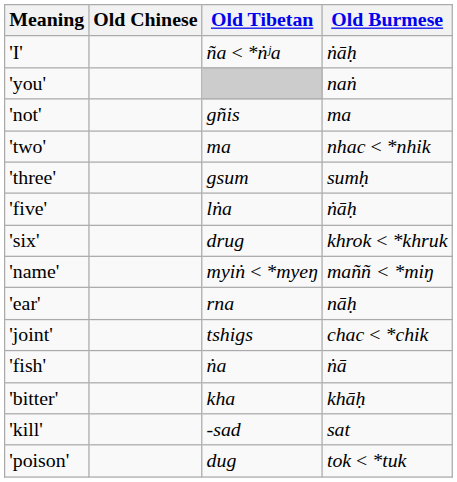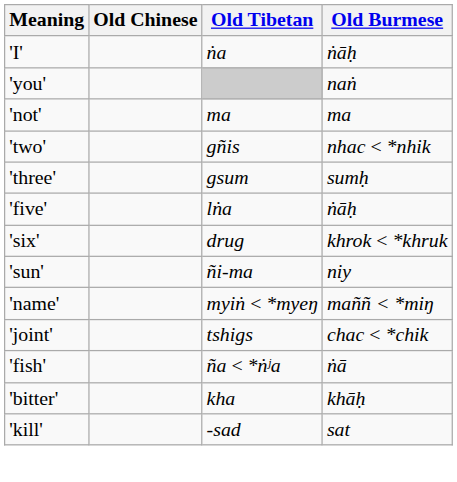 <table class="wikitable">
 <tr>
 <th>Meaning</th>
 <th>Old Chinese</th>
 <th><a href='#'>Old Tibetan</a></th>
 <th><a href='#'>Old Burmese</a></th>
 </tr>
 <tr>
 <td>'I'</td>
 <td> </td>
-<td><em>ña</em> < <em>*ṅʲa</em></td>
+<td><em>ṅa</em></td>
 <td><em>ṅāḥ</em></td>
 </tr>
 <tr>
 <td>'you'</td>
 <td> </td>
 <td style="background-color:#ccc"></td>
 <td><em>naṅ</em></td>
 </tr>
 <tr>
 <td>'not'</td>
 <td> </td>
-<td><em>gñis</em></td>
+<td><em>ma</em></td>
 <td><em>ma</em></td>
 </tr>
 <tr>
 <td>'two'</td>
 <td> </td>
-<td><em>ma</em></td>
+<td><em>gñis</em></td>
 <td><em>nhac</em> < <em>*nhik</em></td>
 </tr>
 <tr>
 <td>'three'</td>
 <td> </td>
 <td><em>gsum</em></td>
 <td><em>sumḥ</em></td>
 </tr>
 <tr>
 <td>'five'</td>
 <td> </td>
 <td><em>lṅa</em></td>
 <td><em>ṅāḥ</em></td>
 </tr>
 <tr>
 <td>'six'</td>
 <td> </td>
 <td><em>drug</em></td>
 <td><em>khrok</em> < <em>*khruk</em></td>
 </tr>
 <tr>
+<td>'sun'</td>
+<td> </td>
+<td><em>ñi-ma</em></td>
+<td><em>niy</em></td>
+</tr>
+<tr>
 <td>'name'</td>
 <td> </td>
 <td><em>myiṅ</em> < <em>*myeŋ</em></td>
 <td><em>maññ < *miŋ</em></td>
-</tr>
-<tr>
-<td>'ear'</td>
-<td> </td>
-<td><em>rna</em></td>
-<td><em>nāḥ</em></td>
 </tr>
 <tr>
 <td>'joint'</td>
 <td> </td>
 <td><em>tshigs</em></td>
 <td><em>chac</em> < <em>*chik</em></td>
 </tr>
 <tr>
 <td>'fish'</td>
 <td> </td>
-<td><em>ṅa</em></td>
+<td><em>ña</em> < <em>*ṅʲa</em></td>
 <td><em>ṅā</em></td>
 </tr>
 <tr>
 <td>'bitter'</td>
 <td> </td>
 <td><em>kha</em></td>
 <td><em>khāḥ</em></td>
 </tr>
 <tr>
 <td>'kill'</td>
 <td> </td>
 <td><em>-sad</em></td>
 <td><em>sat</em></td>
 </tr>
-<tr>
-<td>'poison'</td>
-<td> </td>
-<td><em>dug</em></td>
-<td><em>tok</em> < <em>*tuk</em></td>
-</tr>
 </table>
